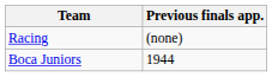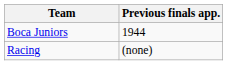 <table class="wikitable">
 <tr>
 <th width=150px>Team</th>
 <th>Previous finals app.</th>
 </tr>
 <tr>
+<td><a href='#'>Boca Juniors</a></td>
+<td>1944</td>
+</tr>
+<tr>
 <td><a href='#'>Racing</a></td>
 <td>(none)</td>
 </tr>
-<tr>
-<td><a href='#'>Boca Juniors</a></td>
-<td>1944</td>
-</tr>
 </table>
